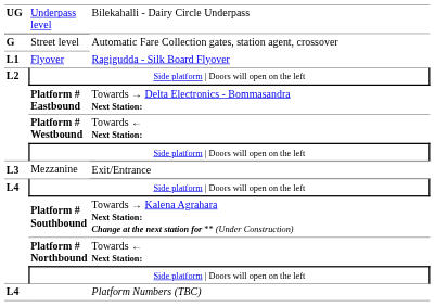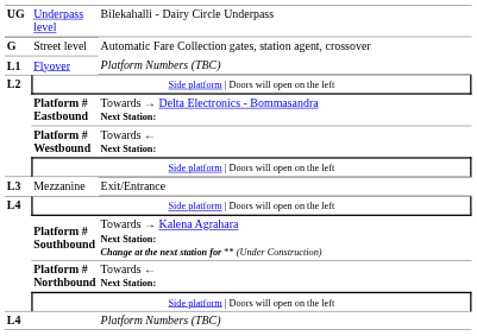 <table table border=0 cellspacing=0 cellpadding=3>
 <tr>
 <td style="border-bottom:solid 1px gray;border-top:solid 1px gray;" width="30" valign="top"><strong>UG</strong></td>
 <td style="border-top:solid 1px gray;border-bottom:solid 1px gray;" width="85" valign="top"><a href='#'>Underpass level</a></td>
 <td style="border-top:solid 1px gray;border-bottom:solid 1px gray;" width="500" valign="top">Bilekahalli - Dairy Circle Underpass</td>
 </tr>
 <tr>
 <td style="border-bottom:solid 1px gray;border-top:solid 1px gray;" width="30" valign="top"><strong>G</strong></td>
 <td style="border-top:solid 1px gray;border-bottom:solid 1px gray;" width="85" valign="top">Street level</td>
 <td valign="top">Automatic Fare Collection gates, station agent, crossover</td>
 </tr>
 <tr>
 <td><strong>L1</strong></td>
 <td><a href='#'>Flyover</a></td>
-<td><a href='#'>Ragigudda - Silk Board Flyover</a></td>
+<td style="border-bottom:solid 1px gray;" width="500"><em>Platform Numbers (TBC)</em></td>
 </tr>
 <tr>
 <td style="border-top:solid 1px gray;border-bottom:solid 1px gray;" width=30 rowspan=4 valign=top><strong>L2</strong></td>
 <td style="border-top:solid 1px gray;border-right:solid 2px black;border-left:solid 2px black;border-bottom:solid 2px black;text-align:center;" colspan=2><small><a href='#'>Side platform</a> | Doors will open on the left </small></td>
 </tr>
 <tr>
 <td style="border-bottom:solid 1px gray;" width=85><span><strong>Platform #</strong><br><strong>Eastbound</strong></span></td>
 <td style="border-bottom:solid 1px gray;" width=500>Towards → <a href='#'>Delta Electronics - Bommasandra</a><br><small><strong>Next Station:</strong> </small></td>
 </tr>
 <tr>
 <td><span><strong>Platform #</strong><br><strong>Westbound</strong></span></td>
 <td>Towards ← <br><small><strong>Next Station:</strong> </small></td>
 </tr>
 <tr>
 <td style="border-top:solid 2px black;border-right:solid 2px black;border-left:solid 2px black;border-bottom:solid 1px gray;" colspan=2  align=center><small><a href='#'>Side platform</a> | Doors will open on the left </small></td>
 </tr>
 <tr>
 <td><strong>L3</strong></td>
 <td valign="top">Mezzanine</td>
 <td style="border-top:solid 1px gray;border-bottom:solid 1px gray;" width="500" valign="top">Exit/Entrance</td>
 </tr>
 <tr>
 <td style="border-top:solid 1px gray;border-bottom:solid 1px gray;" width=30 rowspan=4 valign=top><strong>L4</strong></td>
 <td style="border-top:solid 1px gray;border-right:solid 2px black;border-left:solid 2px black;border-bottom:solid 2px black;text-align:center;" colspan=2><small><a href='#'>Side platform</a> | Doors will open on the left </small></td>
 </tr>
 <tr>
 <td style="border-bottom:solid 1px gray;" width=85><span><strong>Platform #</strong><br><strong>Southbound</strong></span></td>
 <td style="border-bottom:solid 1px gray;" width=500>Towards → <a href='#'>Kalena Agrahara</a><br><small><strong>Next Station:</strong> <br><strong><em>Change at the next station for </em></strong> ** <em>(Under Construction)</em></small></td>
 </tr>
 <tr>
 <td><span><strong>Platform #</strong><br><strong>Northbound</strong></span></td>
 <td>Towards ← <br><small><strong>Next Station:</strong> </small></td>
 </tr>
 <tr>
 <td style="border-top:solid 2px black;border-right:solid 2px black;border-left:solid 2px black;border-bottom:solid 1px gray;" colspan=2  align=center><small><a href='#'>Side platform</a> | Doors will open on the left </small></td>
 </tr>
 <tr>
 <td rowspan="2" style="border-bottom:solid 1px gray;" width="30" valign="top"><strong>L4</strong></td>
 <td style="border-bottom:solid 1px gray;" width="85"></td>
 <td style="border-bottom:solid 1px gray;" width="500"><em>Platform Numbers (TBC)</em></td>
 </tr>
 <tr>
 </tr>
 </table>
